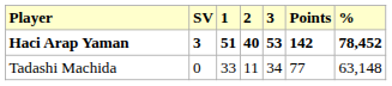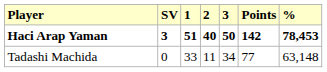 <table class="wikitable">
 <tr bgcolor="#ffffcc">
 <td width=180><strong>Player</strong></td>
 <td><strong>SV</strong></td>
 <td><strong>1</strong></td>
 <td><strong>2</strong></td>
 <td><strong>3</strong></td>
 <td><strong>Points</strong></td>
 <td><strong>%</strong></td>
 </tr>
 <tr bgcolor="FFFFFF">
 <td> <strong>Haci Arap Yaman</strong></td>
 <td><strong>3</strong></td>
 <td><strong>51</strong></td>
 <td><strong>40</strong></td>
-<td><strong>53</strong></td>
+<td><strong>50</strong></td>
 <td><strong>142</strong></td>
-<td><strong>78,452</strong></td>
+<td><strong>78,453</strong></td>
 </tr>
 <tr bgcolor="FFFFFF">
 <td> Tadashi Machida</td>
 <td>0</td>
 <td>33</td>
 <td>11</td>
 <td>34</td>
 <td>77</td>
 <td>63,148</td>
 </tr>
 </table>
